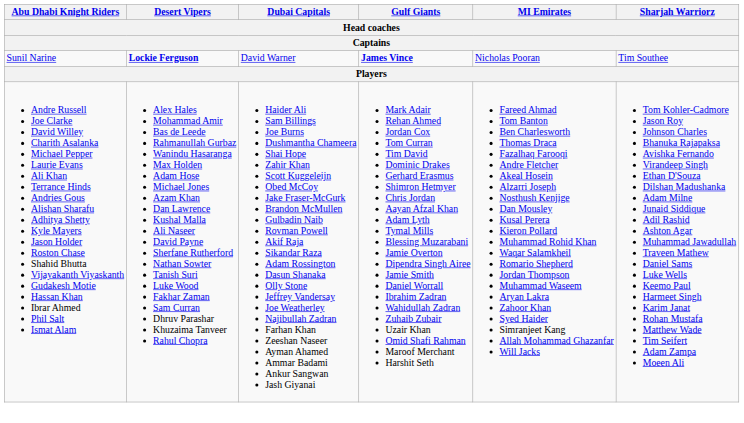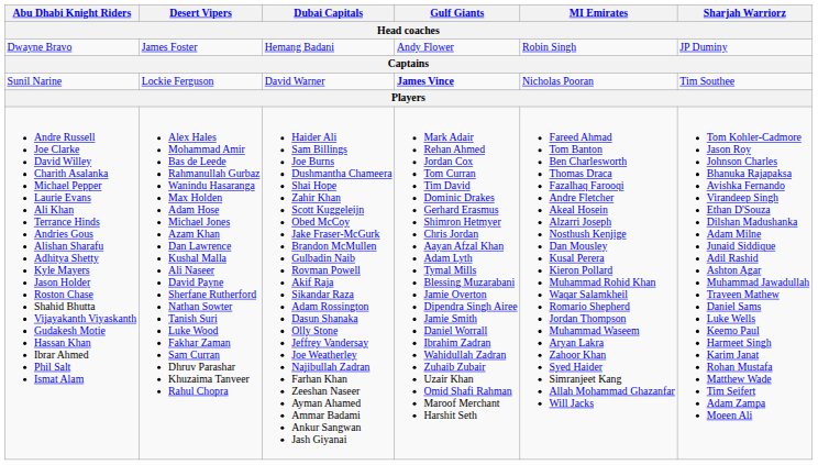 <table class="wikitable">
 <tr>
 <th><a href='#'>Abu Dhabi Knight Riders</a></th>
 <th><a href='#'>Desert Vipers</a></th>
 <th><a href='#'>Dubai Capitals</a></th>
 <th><a href='#'>Gulf Giants</a></th>
 <th><a href='#'>MI Emirates</a></th>
 <th><a href='#'>Sharjah Warriorz</a></th>
 </tr>
 <tr>
 <th colspan=6>Head coaches</th>
 </tr>
 <tr>
+<td><a href='#'>Dwayne Bravo</a></td>
+<td><a href='#'>James Foster</a></td>
+<td><a href='#'>Hemang Badani</a></td>
+<td><a href='#'>Andy Flower</a></td>
+<td><a href='#'>Robin Singh</a></td>
+<td><a href='#'>JP Duminy</a></td>
+</tr>
+<tr>
 <th colspan=6>Captains</th>
 </tr>
 <tr>
 <td><a href='#'>Sunil Narine</a></td>
-<td><strong><a href='#'>Lockie Ferguson</a></strong></td>
+<td><a href='#'>Lockie Ferguson</a></td>
 <td><a href='#'>David Warner</a></td>
 <td><strong><a href='#'>James Vince</a></strong></td>
 <td><a href='#'>Nicholas Pooran</a></td>
 <td><a href='#'>Tim Southee</a></td>
 </tr>
 <tr>
 <th style="text-align: center" colspan=6>Players</th>
 </tr>
 <tr>
 <td valign="top"><br><ul><li><a href='#'>Andre Russell</a></li><li><a href='#'>Joe Clarke</a></li><li><a href='#'>David Willey</a></li><li><a href='#'>Charith Asalanka</a></li><li><a href='#'>Michael Pepper</a></li><li><a href='#'>Laurie Evans</a></li><li><a href='#'>Ali Khan</a></li><li><a href='#'>Terrance Hinds</a></li><li><a href='#'>Andries Gous</a></li><li><a href='#'>Alishan Sharafu</a></li><li><a href='#'>Adhitya Shetty</a></li><li><a href='#'>Kyle Mayers</a></li><li><a href='#'>Jason Holder</a></li><li><a href='#'>Roston Chase</a></li><li>Shahid Bhutta</li><li><a href='#'>Vijayakanth Viyaskanth</a></li><li><a href='#'>Gudakesh Motie</a></li><li><a href='#'>Hassan Khan</a></li><li>Ibrar Ahmed</li><li><a href='#'>Phil Salt</a></li><li><a href='#'>Ismat Alam</a></li></ul></td>
 <td valign="top"><br><ul><li><a href='#'>Alex Hales</a></li><li><a href='#'>Mohammad Amir</a></li><li><a href='#'>Bas de Leede</a></li><li><a href='#'>Rahmanullah Gurbaz</a></li><li><a href='#'>Wanindu Hasaranga</a></li><li><a href='#'>Max Holden</a></li><li><a href='#'>Adam Hose</a></li><li><a href='#'>Michael Jones</a></li><li><a href='#'>Azam Khan</a></li><li><a href='#'>Dan Lawrence</a></li><li><a href='#'>Kushal Malla</a></li><li><a href='#'>Ali Naseer</a></li><li><a href='#'>David Payne</a></li><li><a href='#'>Sherfane Rutherford</a></li><li><a href='#'>Nathan Sowter</a></li><li><a href='#'>Tanish Suri</a></li><li><a href='#'>Luke Wood</a></li><li><a href='#'>Fakhar Zaman</a></li><li><a href='#'>Sam Curran</a></li><li>Dhruv Parashar</li><li>Khuzaima Tanveer</li><li><a href='#'>Rahul Chopra</a></li></ul></td>
 <td valign="top"><br><ul><li><a href='#'>Haider Ali</a></li><li><a href='#'>Sam Billings</a></li><li><a href='#'>Joe Burns</a></li><li><a href='#'>Dushmantha Chameera</a></li><li><a href='#'>Shai Hope</a></li><li><a href='#'>Zahir Khan</a></li><li><a href='#'>Scott Kuggeleijn</a></li><li><a href='#'>Obed McCoy</a></li><li><a href='#'>Jake Fraser-McGurk</a></li><li><a href='#'>Brandon McMullen</a></li><li><a href='#'>Gulbadin Naib</a></li><li><a href='#'>Rovman Powell</a></li><li><a href='#'>Akif Raja</a></li><li><a href='#'>Sikandar Raza</a></li><li><a href='#'>Adam Rossington</a></li><li><a href='#'>Dasun Shanaka</a></li><li><a href='#'>Olly Stone</a></li><li><a href='#'>Jeffrey Vandersay</a></li><li><a href='#'>Joe Weatherley</a></li><li><a href='#'>Najibullah Zadran</a></li><li>Farhan Khan</li><li>Zeeshan Naseer</li><li>Ayman Ahamed</li><li>Ammar Badami</li><li>Ankur Sangwan</li><li>Jash Giyanai</li></ul></td>
 <td valign="top"><br><ul><li><a href='#'>Mark Adair</a></li><li><a href='#'>Rehan Ahmed</a></li><li><a href='#'>Jordan Cox</a></li><li><a href='#'>Tom Curran</a></li><li><a href='#'>Tim David</a></li><li><a href='#'>Dominic Drakes</a></li><li><a href='#'>Gerhard Erasmus</a></li><li><a href='#'>Shimron Hetmyer</a></li><li><a href='#'>Chris Jordan</a></li><li><a href='#'>Aayan Afzal Khan</a></li><li><a href='#'>Adam Lyth</a></li><li><a href='#'>Tymal Mills</a></li><li><a href='#'>Blessing Muzarabani</a></li><li><a href='#'>Jamie Overton</a></li><li><a href='#'>Dipendra Singh Airee</a></li><li><a href='#'>Jamie Smith</a></li><li><a href='#'>Daniel Worrall</a></li><li><a href='#'>Ibrahim Zadran</a></li><li><a href='#'>Wahidullah Zadran</a></li><li><a href='#'>Zuhaib Zubair</a></li><li>Uzair Khan</li><li><a href='#'>Omid Shafi Rahman</a></li><li>Maroof Merchant</li><li>Harshit Seth</li></ul></td>
 <td valign="top"><br><ul><li><a href='#'>Fareed Ahmad</a></li><li><a href='#'>Tom Banton</a></li><li><a href='#'>Ben Charlesworth</a></li><li><a href='#'>Thomas Draca</a></li><li><a href='#'>Fazalhaq Farooqi</a></li><li><a href='#'>Andre Fletcher</a></li><li><a href='#'>Akeal Hosein</a></li><li><a href='#'>Alzarri Joseph</a></li><li><a href='#'>Nosthush Kenjige</a></li><li><a href='#'>Dan Mousley</a></li><li><a href='#'>Kusal Perera</a></li><li><a href='#'>Kieron Pollard</a></li><li><a href='#'>Muhammad Rohid Khan</a></li><li><a href='#'>Waqar Salamkheil</a></li><li><a href='#'>Romario Shepherd</a></li><li><a href='#'>Jordan Thompson</a></li><li><a href='#'>Muhammad Waseem</a></li><li><a href='#'>Aryan Lakra</a></li><li><a href='#'>Zahoor Khan</a></li><li><a href='#'>Syed Haider</a></li><li>Simranjeet Kang</li><li><a href='#'>Allah Mohammad Ghazanfar</a></li><li><a href='#'>Will Jacks</a></li></ul></td>
 <td valign="top"><br><ul><li><a href='#'>Tom Kohler-Cadmore</a></li><li><a href='#'>Jason Roy</a></li><li><a href='#'>Johnson Charles</a></li><li><a href='#'>Bhanuka Rajapaksa</a></li><li><a href='#'>Avishka Fernando</a></li><li><a href='#'>Virandeep Singh</a></li><li><a href='#'>Ethan D'Souza</a></li><li><a href='#'>Dilshan Madushanka</a></li><li><a href='#'>Adam Milne</a></li><li><a href='#'>Junaid Siddique</a></li><li><a href='#'>Adil Rashid</a></li><li><a href='#'>Ashton Agar</a></li><li><a href='#'>Muhammad Jawadullah</a></li><li><a href='#'>Traveen Mathew</a></li><li><a href='#'>Daniel Sams</a></li><li><a href='#'>Luke Wells</a></li><li><a href='#'>Keemo Paul</a></li><li><a href='#'>Harmeet Singh</a></li><li><a href='#'>Karim Janat</a></li><li><a href='#'>Rohan Mustafa</a></li><li><a href='#'>Matthew Wade</a></li><li><a href='#'>Tim Seifert</a></li><li><a href='#'>Adam Zampa</a></li><li><a href='#'>Moeen Ali</a></li></ul></td>
 </tr>
 </table>
